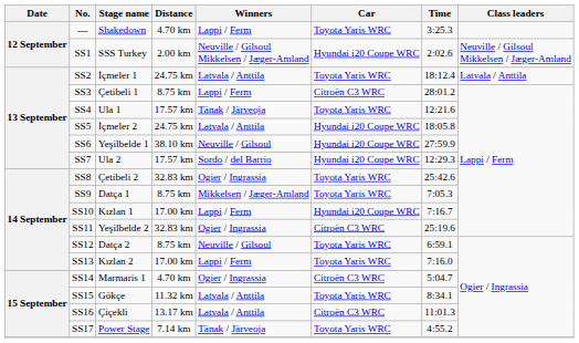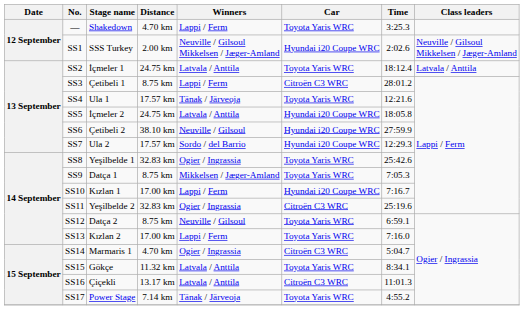 <table class="wikitable" style="font-size: 85%;">
 <tr>
 <th>Date</th>
 <th>No.</th>
 <th>Stage name</th>
 <th>Distance</th>
 <th>Winners</th>
 <th>Car</th>
 <th>Time</th>
 <th>Class leaders</th>
 </tr>
 <tr>
 <th nowrap rowspan="2">12 September</th>
 <td align="center">—</td>
 <td nowrap><a href='#'>Shakedown</a></td>
 <td align="center">4.70 km</td>
 <td><a href='#'>Lappi</a> / <a href='#'>Ferm</a></td>
 <td><a href='#'>Toyota Yaris WRC</a></td>
 <td align="center">3:25.3</td>
 <td></td>
 </tr>
 <tr>
 <td align="center">SS1</td>
 <td>SSS Turkey</td>
 <td align="center">2.00 km</td>
 <td nowrap><a href='#'>Neuville</a> / <a href='#'>Gilsoul</a><br><a href='#'>Mikkelsen</a> / <a href='#'>Jæger-Amland</a></td>
 <td><a href='#'>Hyundai i20 Coupe WRC</a></td>
 <td align="center">2:02.6</td>
 <td nowrap><a href='#'>Neuville</a> / <a href='#'>Gilsoul</a><br><a href='#'>Mikkelsen</a> / <a href='#'>Jæger-Amland</a></td>
 </tr>
 <tr>
 <th rowspan="6">13 September</th>
 <td align="center">SS2</td>
 <td>İçmeler 1</td>
 <td align="center">24.75 km</td>
 <td><a href='#'>Latvala</a> / <a href='#'>Anttila</a></td>
 <td><a href='#'>Toyota Yaris WRC</a></td>
 <td align="center">18:12.4</td>
 <td><a href='#'>Latvala</a> / <a href='#'>Anttila</a></td>
 </tr>
 <tr>
 <td align="center">SS3</td>
 <td>Çetibeli 1</td>
 <td align="center">8.75 km</td>
 <td><a href='#'>Lappi</a> / <a href='#'>Ferm</a></td>
 <td><a href='#'>Citroën C3 WRC</a></td>
 <td align="center">28:01.2</td>
 <td rowspan="9"><a href='#'>Lappi</a> / <a href='#'>Ferm</a></td>
 </tr>
 <tr>
 <td align="center">SS4</td>
 <td>Ula 1</td>
 <td align="center">17.57 km</td>
 <td><a href='#'>Tänak</a> / <a href='#'>Järveoja</a></td>
 <td><a href='#'>Toyota Yaris WRC</a></td>
 <td align="center">12:21.6</td>
 </tr>
 <tr>
 <td align="center">SS5</td>
 <td>İçmeler 2</td>
 <td align="center">24.75 km</td>
 <td><a href='#'>Latvala</a> / <a href='#'>Anttila</a></td>
 <td><a href='#'>Hyundai i20 Coupe WRC</a></td>
 <td align="center">18:05.8</td>
 </tr>
 <tr>
 <td align="center">SS6</td>
-<td>Yeşilbelde 1</td>
+<td>Çetibeli 2</td>
 <td align="center">38.10 km</td>
 <td><a href='#'>Neuville</a> / <a href='#'>Gilsoul</a></td>
 <td><a href='#'>Hyundai i20 Coupe WRC</a></td>
 <td align="center">27:59.9</td>
 </tr>
 <tr>
 <td align="center">SS7</td>
 <td>Ula 2</td>
 <td align="center">17.57 km</td>
 <td><a href='#'>Sordo</a> / <a href='#'>del Barrio</a></td>
 <td><a href='#'>Hyundai i20 Coupe WRC</a></td>
 <td align="center">12:29.3</td>
 </tr>
 <tr>
 <th rowspan="6">14 September</th>
 <td align="center">SS8</td>
-<td>Çetibeli 2</td>
+<td>Yeşilbelde 1</td>
 <td align="center">32.83 km</td>
 <td><a href='#'>Ogier</a> / <a href='#'>Ingrassia</a></td>
 <td><a href='#'>Toyota Yaris WRC</a></td>
 <td align="center">25:42.6</td>
 </tr>
 <tr>
 <td align="center">SS9</td>
 <td>Datça 1</td>
 <td align="center">8.75 km</td>
 <td><a href='#'>Mikkelsen</a> / <a href='#'>Jæger-Amland</a></td>
 <td><a href='#'>Toyota Yaris WRC</a></td>
 <td align="center">7:05.3</td>
 </tr>
 <tr>
 <td align="center">SS10</td>
 <td>Kızlan 1</td>
 <td align="center">17.00 km</td>
 <td><a href='#'>Lappi</a> / <a href='#'>Ferm</a></td>
 <td><a href='#'>Hyundai i20 Coupe WRC</a></td>
 <td align="center">7:16.7</td>
 </tr>
 <tr>
 <td align="center">SS11</td>
 <td>Yeşilbelde 2</td>
 <td align="center">32.83 km</td>
 <td><a href='#'>Ogier</a> / <a href='#'>Ingrassia</a></td>
 <td><a href='#'>Citroën C3 WRC</a></td>
 <td align="center">25:19.6</td>
 </tr>
 <tr>
 <td align="center">SS12</td>
 <td>Datça 2</td>
 <td align="center">8.75 km</td>
 <td><a href='#'>Neuville</a> / <a href='#'>Gilsoul</a></td>
 <td><a href='#'>Toyota Yaris WRC</a></td>
 <td align="center">6:59.1</td>
 <td rowspan="6"><a href='#'>Ogier</a> / <a href='#'>Ingrassia</a></td>
 </tr>
 <tr>
 <td align="center">SS13</td>
 <td>Kızlan 2</td>
 <td align="center">17.00 km</td>
 <td><a href='#'>Lappi</a> / <a href='#'>Ferm</a></td>
 <td><a href='#'>Toyota Yaris WRC</a></td>
 <td align="center">7:16.0</td>
 </tr>
 <tr>
 <th rowspan="4">15 September</th>
 <td align="center">SS14</td>
 <td>Marmaris 1</td>
 <td align="center">4.70 km</td>
 <td><a href='#'>Ogier</a> / <a href='#'>Ingrassia</a></td>
 <td><a href='#'>Citroën C3 WRC</a></td>
 <td align="center">5:04.7</td>
 </tr>
 <tr>
 <td align="center">SS15</td>
 <td>Gökçe</td>
 <td align="center">11.32 km</td>
 <td><a href='#'>Latvala</a> / <a href='#'>Anttila</a></td>
 <td><a href='#'>Toyota Yaris WRC</a></td>
 <td align="center">8:34.1</td>
 </tr>
 <tr>
 <td align="center">SS16</td>
 <td>Çiçekli</td>
 <td align="center">13.17 km</td>
 <td><a href='#'>Latvala</a> / <a href='#'>Anttila</a></td>
 <td><a href='#'>Citroën C3 WRC</a></td>
 <td align="center">11:01.3</td>
 </tr>
 <tr>
 <td align="center">SS17</td>
 <td nowrap><a href='#'>Power Stage</a></td>
 <td align="center">7.14 km</td>
 <td><a href='#'>Tänak</a> / <a href='#'>Järveoja</a></td>
 <td><a href='#'>Toyota Yaris WRC</a></td>
 <td align="center">4:55.2</td>
 </tr>
 <tr>
 </tr>
 </table>
